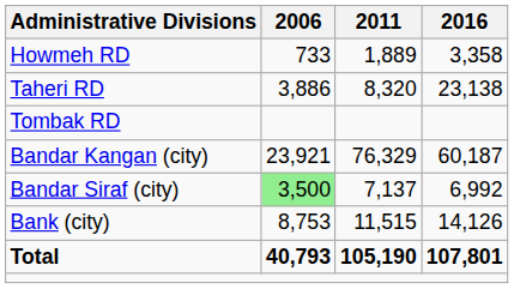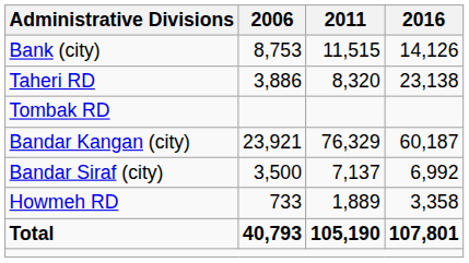 <table class="wikitable">
 <tr>
 <th>Administrative Divisions</th>
 <th>2006</th>
 <th>2011</th>
 <th>2016</th>
 </tr>
 <tr>
-<td><a href='#'>Howmeh RD</a></td>
-<td style="text-align: right;">733</td>
-<td style="text-align: right;">1,889</td>
-<td style="text-align: right;">3,358</td>
+<td><a href='#'>Bank</a> (city)</td>
+<td style="text-align: right;">8,753</td>
+<td style="text-align: right;">11,515</td>
+<td style="text-align: right;">14,126</td>
 </tr>
 <tr>
 <td><a href='#'>Taheri RD</a></td>
 <td style="text-align: right;">3,886</td>
 <td style="text-align: right;">8,320</td>
 <td style="text-align: right;">23,138</td>
 </tr>
 <tr>
 <td><a href='#'>Tombak RD</a></td>
 <td style="text-align: right;"></td>
 <td style="text-align: right;"></td>
 <td style="text-align: right;"></td>
 </tr>
 <tr>
 <td><a href='#'>Bandar Kangan</a> (city)</td>
 <td style="text-align: right;">23,921</td>
 <td style="text-align: right;">76,329</td>
 <td style="text-align: right;">60,187</td>
 </tr>
 <tr>
 <td><a href='#'>Bandar Siraf</a> (city)</td>
-<td style="background: lightgreen; text-align: right;">3,500</td>
+<td style="text-align: right;">3,500</td>
 <td style="text-align: right;">7,137</td>
 <td style="text-align: right;">6,992</td>
 </tr>
 <tr>
-<td><a href='#'>Bank</a> (city)</td>
-<td style="text-align: right;">8,753</td>
-<td style="text-align: right;">11,515</td>
-<td style="text-align: right;">14,126</td>
+<td><a href='#'>Howmeh RD</a></td>
+<td style="text-align: right;">733</td>
+<td style="text-align: right;">1,889</td>
+<td style="text-align: right;">3,358</td>
 </tr>
 <tr>
 <td><strong>Total</strong></td>
 <td style="text-align: right;"><strong>40,793</strong></td>
 <td style="text-align: right;"><strong>105,190</strong></td>
 <td style="text-align: right;"><strong>107,801</strong></td>
 </tr>
 <tr>
 <td colspan=4></td>
 </tr>
 </table>
